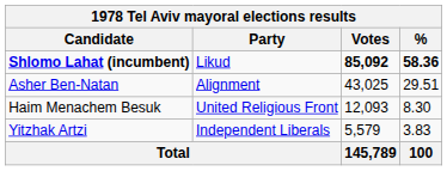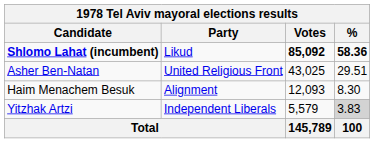 <table class="wikitable sortable">
 <tr>
 <th colspan=4><strong>1978 Tel Aviv mayoral elections results</strong></th>
 </tr>
 <tr>
 <th>Candidate</th>
 <th>Party</th>
 <th>Votes</th>
 <th>%</th>
 </tr>
 <tr>
 <td><strong><a href='#'>Shlomo Lahat</a> (incumbent)</strong></td>
 <td><a href='#'>Likud</a></td>
 <td><strong>85,092</strong></td>
 <td><strong>58.36</strong></td>
 </tr>
 <tr>
 <td><a href='#'>Asher Ben-Natan</a></td>
-<td><a href='#'>Alignment</a></td>
+<td><a href='#'>United Religious Front</a></td>
 <td>43,025</td>
 <td>29.51</td>
 </tr>
 <tr>
 <td>Haim Menachem Besuk</td>
-<td><a href='#'>United Religious Front</a></td>
+<td><a href='#'>Alignment</a></td>
 <td>12,093</td>
 <td>8.30</td>
 </tr>
 <tr>
 <td><a href='#'>Yitzhak Artzi</a></td>
 <td><a href='#'>Independent Liberals</a></td>
 <td>5,579</td>
-<td>3.83</td>
+<td style="background: lightgrey;">3.83</td>
 </tr>
 <tr>
 <th colspan=2>Total</th>
 <th>145,789</th>
 <th>100</th>
 </tr>
 </table>
